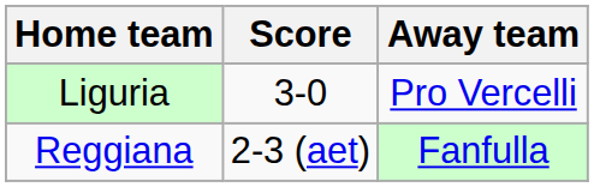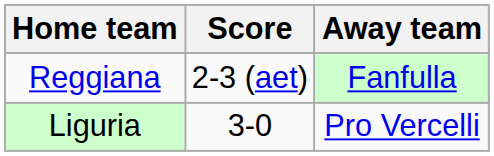 <table class="wikitable" style="text-align: center">
 <tr>
 <th>Home team</th>
 <th>Score</th>
 <th>Away team</th>
 </tr>
 <tr>
+<td><a href='#'>Reggiana</a></td>
+<td>2-3 (<a href='#'>aet</a>)</td>
+<td bgcolor="ccffcc"><a href='#'>Fanfulla</a></td>
+</tr>
+<tr>
 <td bgcolor="ccffcc">Liguria</td>
 <td>3-0</td>
 <td><a href='#'>Pro Vercelli</a></td>
 </tr>
-<tr>
-<td><a href='#'>Reggiana</a></td>
-<td>2-3 (<a href='#'>aet</a>)</td>
-<td bgcolor="ccffcc"><a href='#'>Fanfulla</a></td>
-</tr>
 </table>
